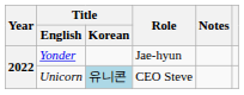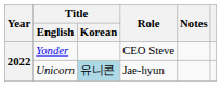 <table class="wikitable sortable plainrowheaders">
 <tr>
 <th rowspan="2" scope="col">Year</th>
 <th colspan="2" scope="col">Title</th>
 <th rowspan="2" scope="col">Role</th>
 <th rowspan="2" scope="col">Notes</th>
 <th rowspan="2" scope="col" class="unsortable"></th>
 </tr>
 <tr>
 <th>English</th>
 <th>Korean</th>
 </tr>
 <tr>
 <th scope="row" rowspan=2>2022</th>
 <td><em><a href='#'>Yonder</a></em></td>
 <td></td>
-<td>Jae-hyun</td>
+<td>CEO Steve</td>
 <td></td>
 <td></td>
 </tr>
 <tr>
 <td><em>Unicorn</em></td>
 <td style="background: lightblue;">유니콘</td>
-<td>CEO Steve</td>
+<td>Jae-hyun</td>
 <td></td>
 <td></td>
 </tr>
 </table>
